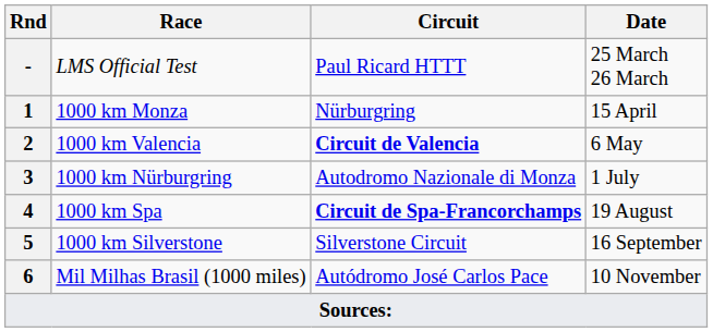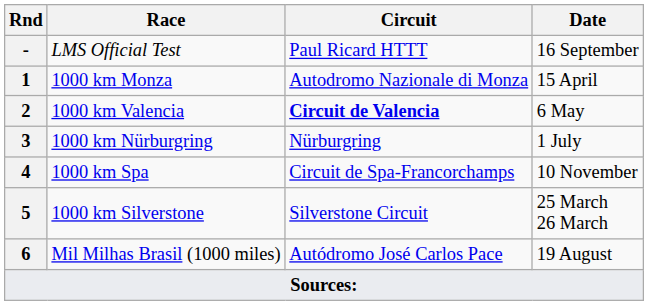 <table class="wikitable" style="font-size: 90%;">
 <tr>
 <th>Rnd</th>
 <th>Race</th>
 <th>Circuit</th>
 <th>Date</th>
 </tr>
 <tr>
 <th>-</th>
 <td> <em>LMS Official Test</em></td>
 <td><a href='#'>Paul Ricard HTTT</a></td>
-<td>25 March<br>26 March</td>
+<td>16 September</td>
 </tr>
 <tr>
 <th>1</th>
 <td> <a href='#'>1000 km Monza</a></td>
-<td><a href='#'>Nürburgring</a></td>
+<td><a href='#'>Autodromo Nazionale di Monza</a></td>
 <td>15 April</td>
 </tr>
 <tr>
 <th>2</th>
 <td> <a href='#'>1000 km Valencia</a></td>
 <td><strong><a href='#'>Circuit de Valencia</a></strong></td>
 <td>6 May</td>
 </tr>
 <tr>
 <th>3</th>
 <td> <a href='#'>1000 km Nürburgring</a></td>
-<td><a href='#'>Autodromo Nazionale di Monza</a></td>
+<td><a href='#'>Nürburgring</a></td>
 <td>1 July</td>
 </tr>
 <tr>
 <th>4</th>
 <td> <a href='#'>1000 km Spa</a></td>
-<td><strong><a href='#'>Circuit de Spa-Francorchamps</a></strong></td>
-<td>19 August</td>
+<td><a href='#'>Circuit de Spa-Francorchamps</a></td>
+<td>10 November</td>
 </tr>
 <tr>
 <th>5</th>
 <td> <a href='#'>1000 km Silverstone</a></td>
 <td><a href='#'>Silverstone Circuit</a></td>
-<td>16 September</td>
+<td>25 March<br>26 March</td>
 </tr>
 <tr>
 <th>6</th>
 <td> <a href='#'>Mil Milhas Brasil</a> (1000 miles)</td>
 <td><a href='#'>Autódromo José Carlos Pace</a></td>
-<td>10 November</td>
+<td>19 August</td>
 </tr>
 <tr class="sortbottom">
 <td colspan="4" style="background-color:#EAECF0;text-align:center"><strong>Sources:</strong></td>
 </tr>
 </table>
